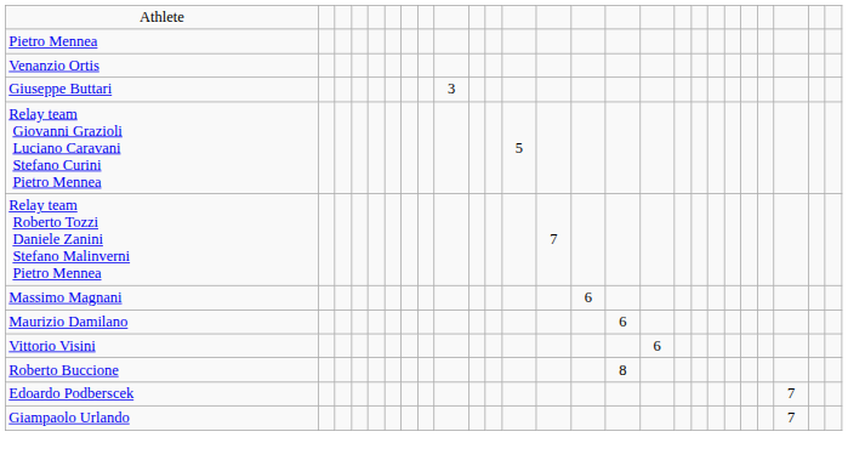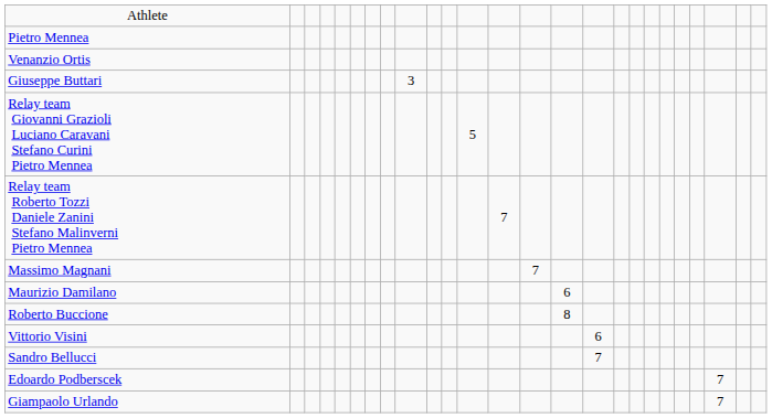 <table class="wikitable" style="text-align: center; font-size:100%" width="70%">
 <tr>
 <td>Athlete</td>
 <td></td>
 <td></td>
 <td></td>
 <td></td>
 <td></td>
 <td></td>
 <td></td>
 <td></td>
 <td></td>
 <td></td>
 <td></td>
 <td></td>
 <td></td>
 <td></td>
 <td></td>
 <td></td>
 <td></td>
 <td></td>
 <td></td>
 <td></td>
 <td></td>
 <td></td>
 <td></td>
 <td></td>
 </tr>
 <tr>
 <td align=left><a href='#'>Pietro Mennea</a></td>
 <td></td>
 <td></td>
 <td></td>
 <td></td>
 <td></td>
 <td></td>
 <td></td>
 <td></td>
 <td></td>
 <td></td>
 <td></td>
 <td></td>
 <td></td>
 <td></td>
 <td></td>
 <td></td>
 <td></td>
 <td></td>
 <td></td>
 <td></td>
 <td></td>
 <td></td>
 <td></td>
 <td></td>
 </tr>
 <tr>
 <td align=left><a href='#'>Venanzio Ortis</a></td>
 <td></td>
 <td></td>
 <td></td>
 <td></td>
 <td></td>
 <td></td>
 <td></td>
 <td></td>
 <td></td>
 <td></td>
 <td></td>
 <td></td>
 <td></td>
 <td></td>
 <td></td>
 <td></td>
 <td></td>
 <td></td>
 <td></td>
 <td></td>
 <td></td>
 <td></td>
 <td></td>
 <td></td>
 </tr>
 <tr>
 <td align=left><a href='#'>Giuseppe Buttari</a></td>
 <td></td>
 <td></td>
 <td></td>
 <td></td>
 <td></td>
 <td></td>
 <td></td>
 <td>3</td>
 <td></td>
 <td></td>
 <td></td>
 <td></td>
 <td></td>
 <td></td>
 <td></td>
 <td></td>
 <td></td>
 <td></td>
 <td></td>
 <td></td>
 <td></td>
 <td></td>
 <td></td>
 <td></td>
 </tr>
 <tr>
 <td align=left><a href='#'>Relay team</a><br> <a href='#'>Giovanni Grazioli</a><br> <a href='#'>Luciano Caravani</a><br> <a href='#'>Stefano Curini</a><br> <a href='#'>Pietro Mennea</a></td>
 <td></td>
 <td></td>
 <td></td>
 <td></td>
 <td></td>
 <td></td>
 <td></td>
 <td></td>
 <td></td>
 <td></td>
 <td>5</td>
 <td></td>
 <td></td>
 <td></td>
 <td></td>
 <td></td>
 <td></td>
 <td></td>
 <td></td>
 <td></td>
 <td></td>
 <td></td>
 <td></td>
 <td></td>
 </tr>
 <tr>
 <td align=left><a href='#'>Relay team</a><br> <a href='#'>Roberto Tozzi</a><br> <a href='#'>Daniele Zanini</a><br> <a href='#'>Stefano Malinverni</a><br> <a href='#'>Pietro Mennea</a></td>
 <td></td>
 <td></td>
 <td></td>
 <td></td>
 <td></td>
 <td></td>
 <td></td>
 <td></td>
 <td></td>
 <td></td>
 <td></td>
 <td>7</td>
 <td></td>
 <td></td>
 <td></td>
 <td></td>
 <td></td>
 <td></td>
 <td></td>
 <td></td>
 <td></td>
 <td></td>
 <td></td>
 <td></td>
 </tr>
 <tr>
 <td align=left><a href='#'>Massimo Magnani</a></td>
 <td></td>
 <td></td>
 <td></td>
 <td></td>
 <td></td>
 <td></td>
 <td></td>
 <td></td>
 <td></td>
 <td></td>
 <td></td>
 <td></td>
-<td>6</td>
+<td>7</td>
 <td></td>
 <td></td>
 <td></td>
 <td></td>
 <td></td>
 <td></td>
 <td></td>
 <td></td>
 <td></td>
 <td></td>
 <td></td>
 </tr>
 <tr>
 <td align=left><a href='#'>Maurizio Damilano</a></td>
 <td></td>
 <td></td>
 <td></td>
 <td></td>
 <td></td>
 <td></td>
 <td></td>
 <td></td>
 <td></td>
 <td></td>
 <td></td>
 <td></td>
 <td></td>
 <td>6</td>
 <td></td>
 <td></td>
 <td></td>
 <td></td>
 <td></td>
 <td></td>
 <td></td>
 <td></td>
 <td></td>
 <td></td>
 </tr>
 <tr>
+<td align=left><a href='#'>Roberto Buccione</a></td>
+<td></td>
+<td></td>
+<td></td>
+<td></td>
+<td></td>
+<td></td>
+<td></td>
+<td></td>
+<td></td>
+<td></td>
+<td></td>
+<td></td>
+<td></td>
+<td>8</td>
+<td></td>
+<td></td>
+<td></td>
+<td></td>
+<td></td>
+<td></td>
+<td></td>
+<td></td>
+<td></td>
+<td></td>
+</tr>
+<tr>
 <td align=left><a href='#'>Vittorio Visini</a></td>
 <td></td>
 <td></td>
 <td></td>
 <td></td>
 <td></td>
 <td></td>
 <td></td>
 <td></td>
 <td></td>
 <td></td>
 <td></td>
 <td></td>
 <td></td>
 <td></td>
 <td>6</td>
 <td></td>
 <td></td>
 <td></td>
 <td></td>
 <td></td>
 <td></td>
 <td></td>
 <td></td>
 <td></td>
 </tr>
 <tr>
-<td align=left><a href='#'>Roberto Buccione</a></td>
+<td align=left><a href='#'>Sandro Bellucci</a></td>
 <td></td>
 <td></td>
 <td></td>
 <td></td>
 <td></td>
 <td></td>
 <td></td>
 <td></td>
 <td></td>
 <td></td>
 <td></td>
 <td></td>
 <td></td>
-<td>8</td>
 <td></td>
+<td>7</td>
 <td></td>
 <td></td>
 <td></td>
 <td></td>
 <td></td>
 <td></td>
 <td></td>
 <td></td>
 <td></td>
 </tr>
 <tr>
 <td align=left><a href='#'>Edoardo Podberscek</a></td>
 <td></td>
 <td></td>
 <td></td>
 <td></td>
 <td></td>
 <td></td>
 <td></td>
 <td></td>
 <td></td>
 <td></td>
 <td></td>
 <td></td>
 <td></td>
 <td></td>
 <td></td>
 <td></td>
 <td></td>
 <td></td>
 <td></td>
 <td></td>
 <td></td>
 <td>7</td>
 <td></td>
 <td></td>
 </tr>
 <tr>
 <td align=left><a href='#'>Giampaolo Urlando</a></td>
 <td></td>
 <td></td>
 <td></td>
 <td></td>
 <td></td>
 <td></td>
 <td></td>
 <td></td>
 <td></td>
 <td></td>
 <td></td>
 <td></td>
 <td></td>
 <td></td>
 <td></td>
 <td></td>
 <td></td>
 <td></td>
 <td></td>
 <td></td>
 <td></td>
 <td>7</td>
 <td></td>
 <td></td>
 </tr>
 </table>
